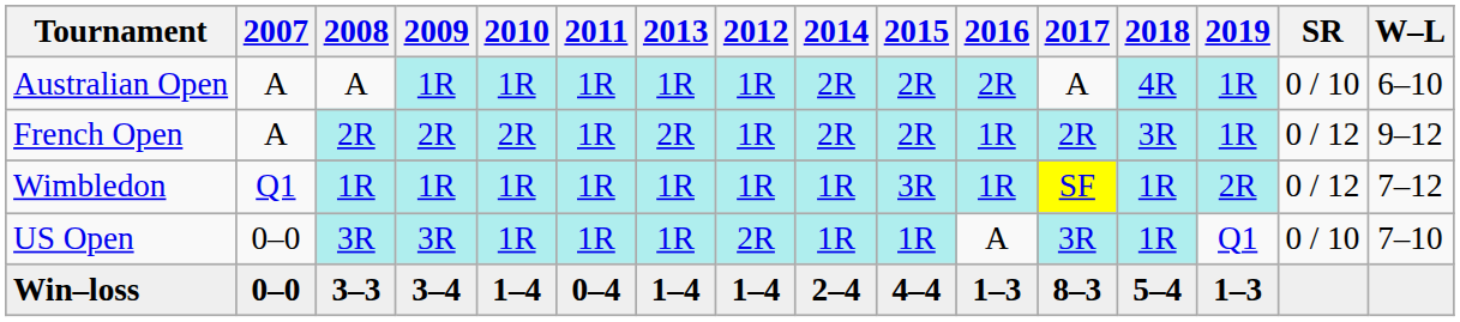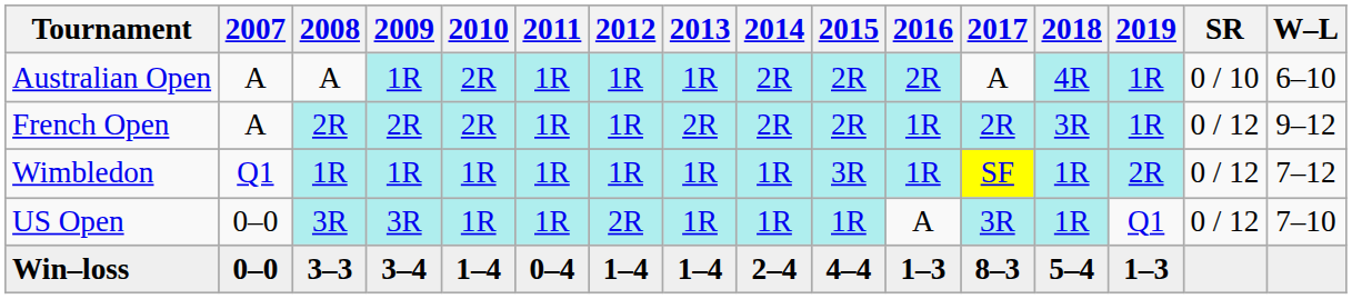 <table class="wikitable" style="text-align:center">
 <tr>
 <th>Tournament</th>
 <th><a href='#'>2007</a></th>
 <th><a href='#'>2008</a></th>
 <th><a href='#'>2009</a></th>
 <th><a href='#'>2010</a></th>
 <th><a href='#'>2011</a></th>
+<th><a href='#'>2012</a></th>
 <th><a href='#'>2013</a></th>
-<th><a href='#'>2012</a></th>
 <th><a href='#'>2014</a></th>
 <th><a href='#'>2015</a></th>
 <th><a href='#'>2016</a></th>
 <th><a href='#'>2017</a></th>
 <th><a href='#'>2018</a></th>
 <th><a href='#'>2019</a></th>
 <th>SR</th>
 <th>W–L</th>
 </tr>
 <tr>
 <td align="left"><a href='#'>Australian Open</a></td>
 <td>A</td>
 <td>A</td>
 <td bgcolor="afeeee"><a href='#'>1R</a></td>
-<td bgcolor="afeeee"><a href='#'>1R</a></td>
+<td bgcolor="afeeee"><a href='#'>2R</a></td>
 <td bgcolor="afeeee"><a href='#'>1R</a></td>
 <td bgcolor="afeeee"><a href='#'>1R</a></td>
 <td bgcolor="afeeee"><a href='#'>1R</a></td>
 <td bgcolor="afeeee"><a href='#'>2R</a></td>
 <td bgcolor="afeeee"><a href='#'>2R</a></td>
 <td bgcolor="afeeee"><a href='#'>2R</a></td>
 <td>A</td>
 <td bgcolor="afeeee"><a href='#'>4R</a></td>
 <td bgcolor="afeeee"><a href='#'>1R</a></td>
 <td>0 / 10</td>
 <td>6–10</td>
 </tr>
 <tr>
 <td align="left"><a href='#'>French Open</a></td>
 <td>A</td>
 <td bgcolor="afeeee"><a href='#'>2R</a></td>
 <td bgcolor="afeeee"><a href='#'>2R</a></td>
 <td bgcolor="afeeee"><a href='#'>2R</a></td>
 <td bgcolor="afeeee"><a href='#'>1R</a></td>
+<td bgcolor="afeeee"><a href='#'>1R</a></td>
 <td bgcolor="afeeee"><a href='#'>2R</a></td>
-<td bgcolor="afeeee"><a href='#'>1R</a></td>
 <td bgcolor="afeeee"><a href='#'>2R</a></td>
 <td bgcolor="afeeee"><a href='#'>2R</a></td>
 <td bgcolor="afeeee"><a href='#'>1R</a></td>
 <td bgcolor="afeeee"><a href='#'>2R</a></td>
 <td bgcolor="afeeee"><a href='#'>3R</a></td>
 <td bgcolor="afeeee"><a href='#'>1R</a></td>
 <td>0 / 12</td>
 <td>9–12</td>
 </tr>
 <tr>
 <td align="left"><a href='#'>Wimbledon</a></td>
 <td><a href='#'>Q1</a></td>
 <td bgcolor="afeeee"><a href='#'>1R</a></td>
 <td bgcolor="afeeee"><a href='#'>1R</a></td>
 <td bgcolor="afeeee"><a href='#'>1R</a></td>
 <td bgcolor="afeeee"><a href='#'>1R</a></td>
 <td bgcolor="afeeee"><a href='#'>1R</a></td>
 <td bgcolor="afeeee"><a href='#'>1R</a></td>
 <td bgcolor="afeeee"><a href='#'>1R</a></td>
 <td bgcolor="afeeee"><a href='#'>3R</a></td>
 <td bgcolor="afeeee"><a href='#'>1R</a></td>
 <td bgcolor="yellow"><a href='#'>SF</a></td>
 <td bgcolor="afeeee"><a href='#'>1R</a></td>
 <td bgcolor="afeeee"><a href='#'>2R</a></td>
 <td>0 / 12</td>
 <td>7–12</td>
 </tr>
 <tr>
 <td align="left"><a href='#'>US Open</a></td>
 <td>0–0</td>
 <td bgcolor="afeeee"><a href='#'>3R</a></td>
 <td bgcolor="afeeee"><a href='#'>3R</a></td>
 <td bgcolor="afeeee"><a href='#'>1R</a></td>
 <td bgcolor="afeeee"><a href='#'>1R</a></td>
+<td bgcolor="afeeee"><a href='#'>2R</a></td>
 <td bgcolor="afeeee"><a href='#'>1R</a></td>
-<td bgcolor="afeeee"><a href='#'>2R</a></td>
 <td bgcolor="afeeee"><a href='#'>1R</a></td>
 <td bgcolor="afeeee"><a href='#'>1R</a></td>
 <td>A</td>
 <td bgcolor="afeeee"><a href='#'>3R</a></td>
 <td bgcolor="afeeee"><a href='#'>1R</a></td>
 <td><a href='#'>Q1</a></td>
-<td>0 / 10</td>
+<td>0 / 12</td>
 <td>7–10</td>
 </tr>
 <tr style=background:#efefef;font-weight:bold>
 <td style="text-align:left">Win–loss</td>
 <td>0–0</td>
 <td>3–3</td>
 <td>3–4</td>
 <td>1–4</td>
 <td>0–4</td>
 <td>1–4</td>
 <td>1–4</td>
 <td>2–4</td>
 <td>4–4</td>
 <td>1–3</td>
 <td>8–3</td>
 <td>5–4</td>
 <td>1–3</td>
 <td></td>
 <td></td>
 </tr>
 </table>
